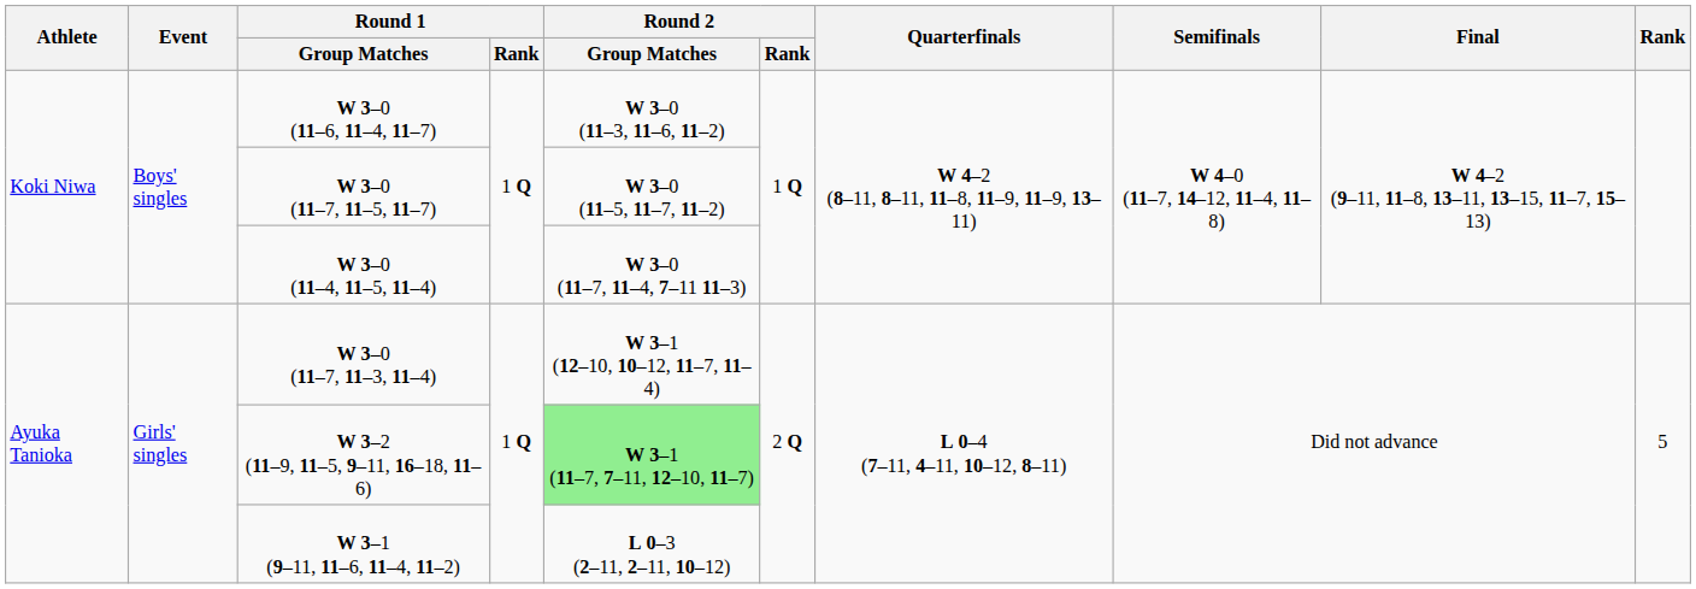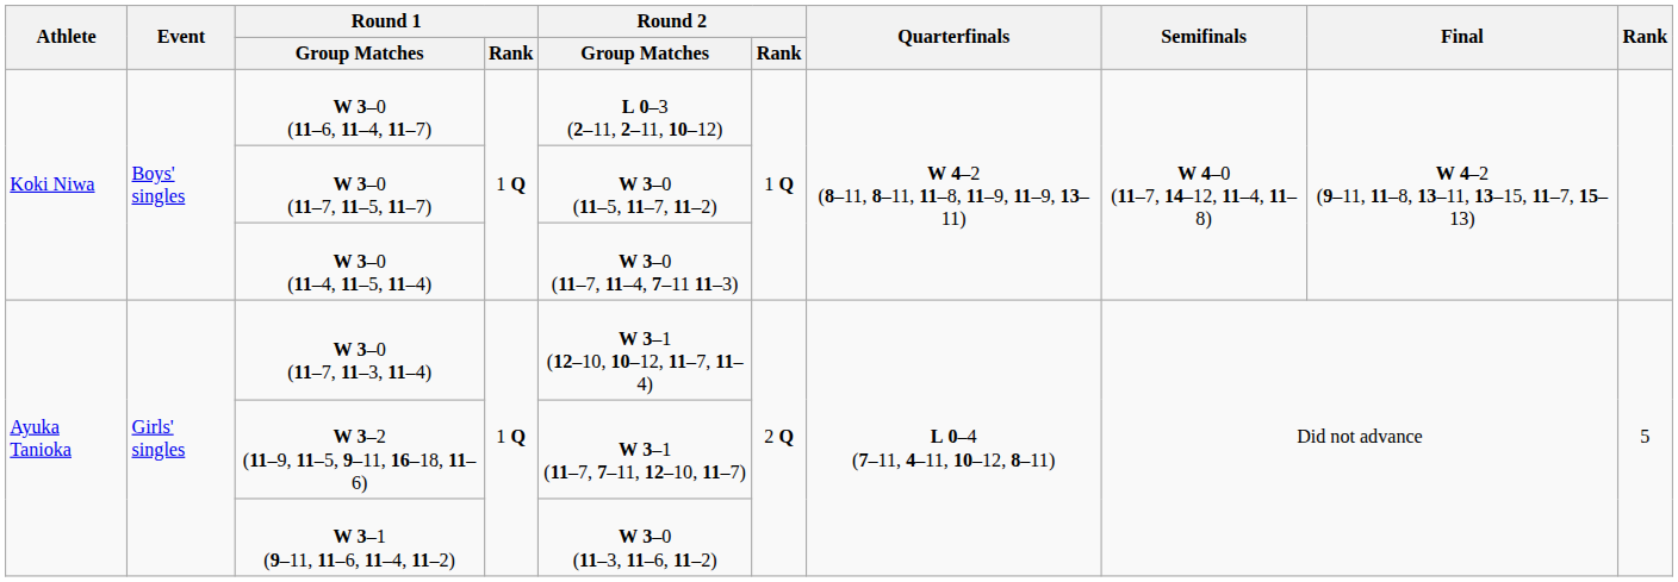 <table class="wikitable" border="1" style="font-size:90%">
 <tr>
 <th rowspan=2>Athlete</th>
 <th rowspan=2>Event</th>
 <th colspan=2>Round 1</th>
 <th colspan=2>Round 2</th>
 <th rowspan=2>Quarterfinals</th>
 <th rowspan=2>Semifinals</th>
 <th rowspan=2>Final</th>
 <th rowspan=2>Rank</th>
 </tr>
 <tr>
 <th>Group Matches</th>
 <th>Rank</th>
 <th>Group Matches</th>
 <th>Rank</th>
 </tr>
 <tr>
 <td rowspan=3><a href='#'>Koki Niwa</a></td>
 <td rowspan=3><a href='#'>Boys' singles</a></td>
 <td align=center> <br> <strong>W</strong> <strong>3</strong>–0 <br> (<strong>11</strong>–6, <strong>11</strong>–4, <strong>11</strong>–7)</td>
 <td rowspan=3 align=center>1 <strong>Q</strong></td>
-<td align=center> <br> <strong>W</strong> <strong>3</strong>–0 <br> (<strong>11</strong>–3, <strong>11</strong>–6, <strong>11</strong>–2)</td>
+<td align=center> <br> <strong>L</strong> <strong>0</strong>–3 <br> (<strong>2</strong>–11, <strong>2</strong>–11, <strong>10</strong>–12)</td>
 <td rowspan=3 align=center>1 <strong>Q</strong></td>
 <td rowspan=3 align=center> <br> <strong>W</strong> <strong>4</strong>–2 <br> (<strong>8</strong>–11, <strong>8</strong>–11, <strong>11</strong>–8, <strong>11</strong>–9, <strong>11</strong>–9, <strong>13</strong>–11)</td>
 <td rowspan=3 align=center> <br> <strong>W</strong> <strong>4</strong>–0 <br> (<strong>11</strong>–7, <strong>14</strong>–12, <strong>11</strong>–4, <strong>11</strong>–8)</td>
 <td rowspan=3 align=center> <br> <strong>W</strong> <strong>4</strong>–2 <br> (<strong>9</strong>–11, <strong>11</strong>–8, <strong>13</strong>–11, <strong>13</strong>–15, <strong>11</strong>–7, <strong>15</strong>–13)</td>
 <td rowspan=3 align=center></td>
 </tr>
 <tr>
 <td align=center> <br> <strong>W</strong> <strong>3</strong>–0 <br> (<strong>11</strong>–7, <strong>11</strong>–5, <strong>11</strong>–7)</td>
 <td align=center> <br> <strong>W</strong> <strong>3</strong>–0 <br> (<strong>11</strong>–5, <strong>11</strong>–7, <strong>11</strong>–2)</td>
 </tr>
 <tr>
 <td align=center> <br> <strong>W</strong> <strong>3</strong>–0 <br> (<strong>11</strong>–4, <strong>11</strong>–5, <strong>11</strong>–4)</td>
 <td align=center> <br> <strong>W</strong> <strong>3</strong>–0 <br> (<strong>11</strong>–7, <strong>11</strong>–4, <strong>7</strong>–11 <strong>11</strong>–3)</td>
 </tr>
 <tr>
 <td rowspan=3><a href='#'>Ayuka Tanioka</a></td>
 <td rowspan=3><a href='#'>Girls' singles</a></td>
 <td align=center> <br> <strong>W</strong> <strong>3</strong>–0 <br> (<strong>11</strong>–7, <strong>11</strong>–3, <strong>11</strong>–4)</td>
 <td rowspan=3 align=center>1 <strong>Q</strong></td>
 <td align=center> <br> <strong>W</strong> <strong>3</strong>–1 <br> (<strong>12</strong>–10, <strong>10</strong>–12, <strong>11</strong>–7, <strong>11</strong>–4)</td>
 <td rowspan=3 align=center>2 <strong>Q</strong></td>
 <td rowspan=3 align=center> <br> <strong>L</strong> <strong>0</strong>–4 <br> (<strong>7</strong>–11, <strong>4</strong>–11, <strong>10</strong>–12, <strong>8</strong>–11)</td>
 <td rowspan=3 colspan=2 align=center>Did not advance</td>
 <td rowspan=3 align=center>5</td>
 </tr>
 <tr>
 <td align=center> <br> <strong>W</strong> <strong>3</strong>–2 <br> (<strong>11</strong>–9, <strong>11</strong>–5, <strong>9</strong>–11, <strong>16</strong>–18, <strong>11</strong>–6)</td>
-<td align=center style="background: lightgreen;"> <br> <strong>W</strong> <strong>3</strong>–1 <br> (<strong>11</strong>–7, <strong>7</strong>–11, <strong>12</strong>–10, <strong>11</strong>–7)</td>
+<td align=center> <br> <strong>W</strong> <strong>3</strong>–1 <br> (<strong>11</strong>–7, <strong>7</strong>–11, <strong>12</strong>–10, <strong>11</strong>–7)</td>
 </tr>
 <tr>
 <td align=center> <br> <strong>W</strong> <strong>3</strong>–1 <br> (<strong>9</strong>–11, <strong>11</strong>–6, <strong>11</strong>–4, <strong>11</strong>–2)</td>
-<td align=center> <br> <strong>L</strong> <strong>0</strong>–3 <br> (<strong>2</strong>–11, <strong>2</strong>–11, <strong>10</strong>–12)</td>
+<td align=center> <br> <strong>W</strong> <strong>3</strong>–0 <br> (<strong>11</strong>–3, <strong>11</strong>–6, <strong>11</strong>–2)</td>
 </tr>
 </table>
